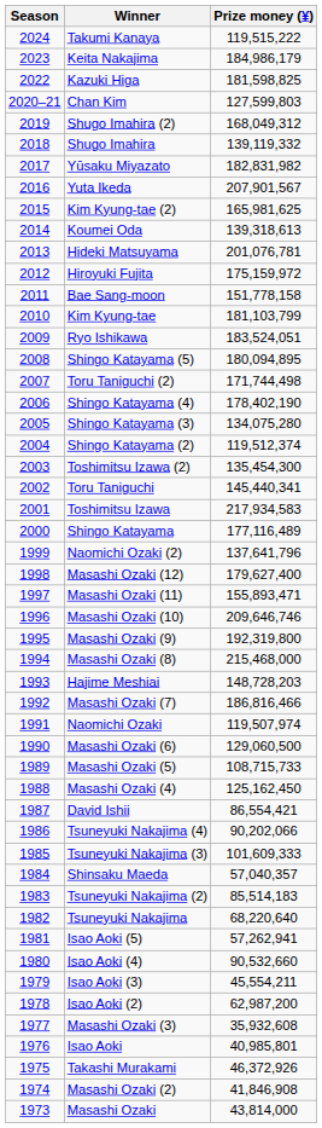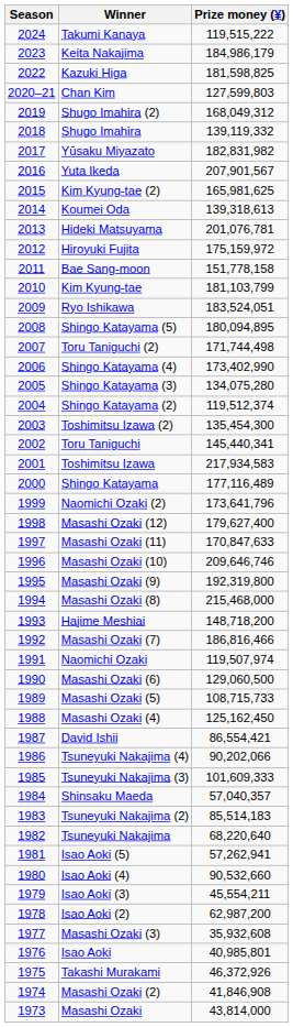 <table class=wikitable>
 <tr>
 <th>Season</th>
 <th>Winner</th>
 <th>Prize money (<a href='#'>¥</a>)</th>
 </tr>
 <tr>
 <td align=center><a href='#'>2024</a></td>
 <td> <a href='#'>Takumi Kanaya</a></td>
 <td align=center>119,515,222</td>
 </tr>
 <tr>
 <td align=center><a href='#'>2023</a></td>
 <td> <a href='#'>Keita Nakajima</a></td>
 <td align=center>184,986,179</td>
 </tr>
 <tr>
 <td align=center><a href='#'>2022</a></td>
 <td> <a href='#'>Kazuki Higa</a></td>
 <td align=center>181,598,825</td>
 </tr>
 <tr>
 <td align=center><a href='#'>2020–21</a></td>
 <td> <a href='#'>Chan Kim</a></td>
 <td align=center>127,599,803</td>
 </tr>
 <tr>
 <td align=center><a href='#'>2019</a></td>
 <td> <a href='#'>Shugo Imahira</a> (2)</td>
 <td align=center>168,049,312</td>
 </tr>
 <tr>
 <td align=center><a href='#'>2018</a></td>
 <td> <a href='#'>Shugo Imahira</a></td>
 <td align=center>139,119,332</td>
 </tr>
 <tr>
 <td align=center><a href='#'>2017</a></td>
 <td> <a href='#'>Yūsaku Miyazato</a></td>
 <td align=center>182,831,982</td>
 </tr>
 <tr>
 <td align=center><a href='#'>2016</a></td>
 <td> <a href='#'>Yuta Ikeda</a></td>
 <td align=center>207,901,567</td>
 </tr>
 <tr>
 <td align=center><a href='#'>2015</a></td>
 <td> <a href='#'>Kim Kyung-tae</a> (2)</td>
 <td align=center>165,981,625</td>
 </tr>
 <tr>
 <td align=center><a href='#'>2014</a></td>
 <td> <a href='#'>Koumei Oda</a></td>
 <td align=center>139,318,613</td>
 </tr>
 <tr>
 <td align=center><a href='#'>2013</a></td>
 <td> <a href='#'>Hideki Matsuyama</a></td>
 <td align=center>201,076,781</td>
 </tr>
 <tr>
 <td align=center><a href='#'>2012</a></td>
 <td> <a href='#'>Hiroyuki Fujita</a></td>
 <td align=center>175,159,972</td>
 </tr>
 <tr>
 <td align=center><a href='#'>2011</a></td>
 <td> <a href='#'>Bae Sang-moon</a></td>
 <td align=center>151,778,158</td>
 </tr>
 <tr>
 <td align=center><a href='#'>2010</a></td>
 <td> <a href='#'>Kim Kyung-tae</a></td>
 <td align=center>181,103,799</td>
 </tr>
 <tr>
 <td align=center><a href='#'>2009</a></td>
 <td> <a href='#'>Ryo Ishikawa</a></td>
 <td align=center>183,524,051</td>
 </tr>
 <tr>
 <td align=center><a href='#'>2008</a></td>
 <td> <a href='#'>Shingo Katayama</a> (5)</td>
 <td align=center>180,094,895</td>
 </tr>
 <tr>
 <td align=center><a href='#'>2007</a></td>
 <td> <a href='#'>Toru Taniguchi</a> (2)</td>
 <td align=center>171,744,498</td>
 </tr>
 <tr>
 <td align=center><a href='#'>2006</a></td>
 <td> <a href='#'>Shingo Katayama</a> (4)</td>
-<td align=center>178,402,190</td>
+<td align=center>173,402,990</td>
 </tr>
 <tr>
 <td align=center><a href='#'>2005</a></td>
 <td> <a href='#'>Shingo Katayama</a> (3)</td>
 <td align=center>134,075,280</td>
 </tr>
 <tr>
 <td align=center><a href='#'>2004</a></td>
 <td> <a href='#'>Shingo Katayama</a> (2)</td>
 <td align=center>119,512,374</td>
 </tr>
 <tr>
 <td align=center><a href='#'>2003</a></td>
 <td> <a href='#'>Toshimitsu Izawa</a> (2)</td>
 <td align=center>135,454,300</td>
 </tr>
 <tr>
 <td align=center><a href='#'>2002</a></td>
 <td> <a href='#'>Toru Taniguchi</a></td>
 <td align=center>145,440,341</td>
 </tr>
 <tr>
 <td align=center><a href='#'>2001</a></td>
 <td> <a href='#'>Toshimitsu Izawa</a></td>
 <td align=center>217,934,583</td>
 </tr>
 <tr>
 <td align=center><a href='#'>2000</a></td>
 <td> <a href='#'>Shingo Katayama</a></td>
 <td align=center>177,116,489</td>
 </tr>
 <tr>
 <td align=center><a href='#'>1999</a></td>
 <td> <a href='#'>Naomichi Ozaki</a> (2)</td>
-<td align=center>137,641,796</td>
+<td align=center>173,641,796</td>
 </tr>
 <tr>
 <td align=center><a href='#'>1998</a></td>
 <td> <a href='#'>Masashi Ozaki</a> (12)</td>
 <td align=center>179,627,400</td>
 </tr>
 <tr>
 <td align=center><a href='#'>1997</a></td>
 <td> <a href='#'>Masashi Ozaki</a> (11)</td>
-<td align=center>155,893,471</td>
+<td align=center>170,847,633</td>
 </tr>
 <tr>
 <td align=center><a href='#'>1996</a></td>
 <td> <a href='#'>Masashi Ozaki</a> (10)</td>
 <td align=center>209,646,746</td>
 </tr>
 <tr>
 <td align=center><a href='#'>1995</a></td>
 <td> <a href='#'>Masashi Ozaki</a> (9)</td>
 <td align=center>192,319,800</td>
 </tr>
 <tr>
 <td align=center><a href='#'>1994</a></td>
 <td> <a href='#'>Masashi Ozaki</a> (8)</td>
 <td align=center>215,468,000</td>
 </tr>
 <tr>
 <td align=center><a href='#'>1993</a></td>
 <td> <a href='#'>Hajime Meshiai</a></td>
-<td align=center>148,728,203</td>
+<td align=center>148,718,200</td>
 </tr>
 <tr>
 <td align=center><a href='#'>1992</a></td>
 <td> <a href='#'>Masashi Ozaki</a> (7)</td>
 <td align=center>186,816,466</td>
 </tr>
 <tr>
 <td align=center><a href='#'>1991</a></td>
 <td> <a href='#'>Naomichi Ozaki</a></td>
 <td align=center>119,507,974</td>
 </tr>
 <tr>
 <td align=center><a href='#'>1990</a></td>
 <td> <a href='#'>Masashi Ozaki</a> (6)</td>
 <td align=center>129,060,500</td>
 </tr>
 <tr>
 <td align=center><a href='#'>1989</a></td>
 <td> <a href='#'>Masashi Ozaki</a> (5)</td>
 <td align=center>108,715,733</td>
 </tr>
 <tr>
 <td align=center><a href='#'>1988</a></td>
 <td> <a href='#'>Masashi Ozaki</a> (4)</td>
 <td align=center>125,162,450</td>
 </tr>
 <tr>
 <td align=center><a href='#'>1987</a></td>
 <td> <a href='#'>David Ishii</a></td>
 <td align=center>86,554,421</td>
 </tr>
 <tr>
 <td align=center><a href='#'>1986</a></td>
 <td> <a href='#'>Tsuneyuki Nakajima</a> (4)</td>
 <td align=center>90,202,066</td>
 </tr>
 <tr>
 <td align=center><a href='#'>1985</a></td>
 <td> <a href='#'>Tsuneyuki Nakajima</a> (3)</td>
 <td align=center>101,609,333</td>
 </tr>
 <tr>
 <td align=center><a href='#'>1984</a></td>
 <td> <a href='#'>Shinsaku Maeda</a></td>
 <td align=center>57,040,357</td>
 </tr>
 <tr>
 <td align=center><a href='#'>1983</a></td>
 <td> <a href='#'>Tsuneyuki Nakajima</a> (2)</td>
 <td align=center>85,514,183</td>
 </tr>
 <tr>
 <td align=center><a href='#'>1982</a></td>
 <td> <a href='#'>Tsuneyuki Nakajima</a></td>
 <td align=center>68,220,640</td>
 </tr>
 <tr>
 <td align=center><a href='#'>1981</a></td>
 <td> <a href='#'>Isao Aoki</a> (5)</td>
 <td align=center>57,262,941</td>
 </tr>
 <tr>
 <td align=center><a href='#'>1980</a></td>
 <td> <a href='#'>Isao Aoki</a> (4)</td>
 <td align=center>90,532,660</td>
 </tr>
 <tr>
 <td align=center><a href='#'>1979</a></td>
 <td> <a href='#'>Isao Aoki</a> (3)</td>
 <td align=center>45,554,211</td>
 </tr>
 <tr>
 <td align=center><a href='#'>1978</a></td>
 <td> <a href='#'>Isao Aoki</a> (2)</td>
 <td align=center>62,987,200</td>
 </tr>
 <tr>
 <td align=center><a href='#'>1977</a></td>
 <td> <a href='#'>Masashi Ozaki</a> (3)</td>
 <td align=center>35,932,608</td>
 </tr>
 <tr>
 <td align=center><a href='#'>1976</a></td>
 <td> <a href='#'>Isao Aoki</a></td>
 <td align=center>40,985,801</td>
 </tr>
 <tr>
 <td align=center><a href='#'>1975</a></td>
 <td> <a href='#'>Takashi Murakami</a></td>
 <td align=center>46,372,926</td>
 </tr>
 <tr>
 <td align=center><a href='#'>1974</a></td>
 <td> <a href='#'>Masashi Ozaki</a> (2)</td>
 <td align=center>41,846,908</td>
 </tr>
 <tr>
 <td align=center><a href='#'>1973</a></td>
 <td> <a href='#'>Masashi Ozaki</a></td>
 <td align=center>43,814,000</td>
 </tr>
 </table>
